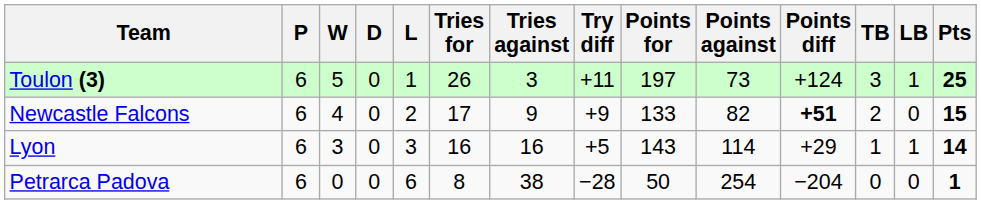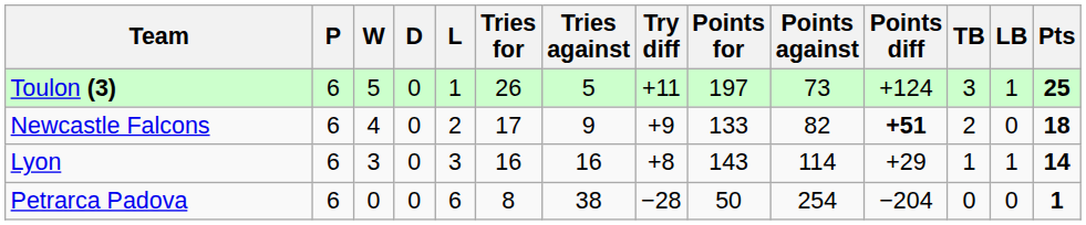 <table class="wikitable" style="text-align: center;">
 <tr>
 <th style="width:200px;">Team</th>
 <th width="20">P</th>
 <th width="20">W</th>
 <th width="20">D</th>
 <th width="20">L</th>
 <th width="20">Tries for</th>
 <th width="20">Tries against</th>
 <th width="20">Try diff</th>
 <th width="20">Points for</th>
 <th width="20">Points against</th>
 <th width="25">Points diff</th>
 <th width="20">TB</th>
 <th width="20">LB</th>
 <th width="20">Pts</th>
 </tr>
 <tr bgcolor="#ccffcc">
 <td align=left> <a href='#'>Toulon</a> <strong>(3)</strong></td>
 <td>6</td>
 <td>5</td>
 <td>0</td>
 <td>1</td>
 <td>26</td>
-<td>3</td>
+<td>5</td>
 <td>+11</td>
 <td>197</td>
 <td>73</td>
 <td>+124</td>
 <td>3</td>
 <td>1</td>
 <td><strong>25</strong></td>
 </tr>
 <tr>
 <td align=left> <a href='#'>Newcastle Falcons</a></td>
 <td>6</td>
 <td>4</td>
 <td>0</td>
 <td>2</td>
 <td>17</td>
 <td>9</td>
 <td>+9</td>
 <td>133</td>
 <td>82</td>
 <td><strong>+51</strong></td>
 <td>2</td>
 <td>0</td>
-<td><strong>15</strong></td>
+<td><strong>18</strong></td>
 </tr>
 <tr>
 <td align=left> <a href='#'>Lyon</a></td>
 <td>6</td>
 <td>3</td>
 <td>0</td>
 <td>3</td>
 <td>16</td>
 <td>16</td>
-<td>+5</td>
+<td>+8</td>
 <td>143</td>
 <td>114</td>
 <td>+29</td>
 <td>1</td>
 <td>1</td>
 <td><strong>14</strong></td>
 </tr>
 <tr>
 <td align=left> <a href='#'>Petrarca Padova</a></td>
 <td>6</td>
 <td>0</td>
 <td>0</td>
 <td>6</td>
 <td>8</td>
 <td>38</td>
 <td>−28</td>
 <td>50</td>
 <td>254</td>
 <td>−204</td>
 <td>0</td>
 <td>0</td>
 <td><strong>1</strong></td>
 </tr>
 </table>
